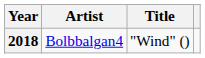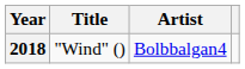 <table class="wikitable plainrowheaders">
 <tr>
 <th scope="col">Year</th>
+<th scope="col">Title</th>
 <th scope="col">Artist</th>
-<th scope="col">Title</th>
 <th scope="col" class="unsortable"></th>
 </tr>
 <tr>
 <th scope="row">2018</th>
+<td>"Wind" ()</td>
 <td><a href='#'>Bolbbalgan4</a></td>
-<td>"Wind" ()</td>
 <td align="center"></td>
 </tr>
 </table>
